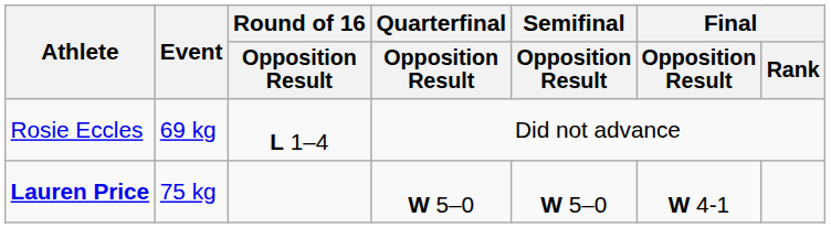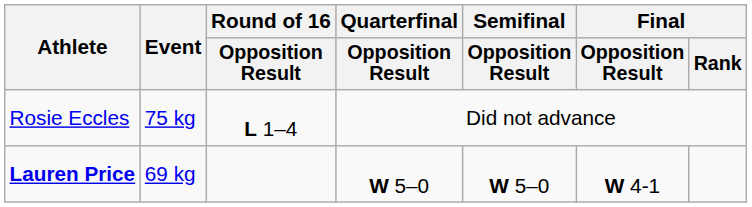 <table class=wikitable style=font-size:90%;text-align:center>
 <tr>
 <th rowspan=2>Athlete</th>
 <th rowspan=2>Event</th>
 <th>Round of 16</th>
 <th>Quarterfinal</th>
 <th>Semifinal</th>
 <th colspan=2>Final</th>
 </tr>
 <tr style=font-size:95%>
 <th>Opposition<br>Result</th>
 <th>Opposition<br>Result</th>
 <th>Opposition<br>Result</th>
 <th>Opposition<br>Result</th>
 <th>Rank</th>
 </tr>
 <tr>
 <td align=left><a href='#'>Rosie Eccles</a></td>
-<td align=left><a href='#'>69 kg</a></td>
+<td align=left><a href='#'>75 kg</a></td>
 <td><br><strong>L</strong> 1–4</td>
 <td colspan=4>Did not advance</td>
 </tr>
 <tr>
 <td align=left><strong><a href='#'>Lauren Price</a></strong></td>
-<td align=left><a href='#'>75 kg</a></td>
+<td align=left><a href='#'>69 kg</a></td>
 <td></td>
 <td><br> <strong>W</strong> 5–0</td>
 <td><br> <strong>W</strong> 5–0</td>
 <td><br><strong>W</strong> 4-1</td>
 <td></td>
 </tr>
 </table>
